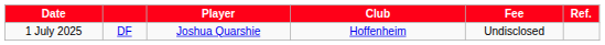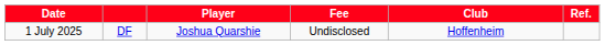 <table class="wikitable" style="text-align:center; font-size:90%; ">
 <tr>
 <th style="background:#FF0018; color:#FFFFFF; width:120px;">Date</th>
 <th style="background:#FF0018; color:#FFFFFF; width:50px;"></th>
 <th style="background:#FF0018; color:#FFFFFF; width:180px;">Player</th>
+<th style="background:#FF0018; color:#FFFFFF; width:120px;">Fee</th>
 <th style="background:#FF0018; color:#FFFFFF; width:220px;">Club</th>
-<th style="background:#FF0018; color:#FFFFFF; width:120px;">Fee</th>
 <th style="background:#FF0018; color:#FFFFFF; width:40px;">Ref.</th>
 </tr>
 <tr>
 <td>1 July 2025</td>
 <td><a href='#'>DF</a></td>
 <td> <a href='#'>Joshua Quarshie</a></td>
+<td>Undisclosed</td>
 <td> <a href='#'>Hoffenheim</a></td>
-<td>Undisclosed</td>
 <td></td>
 </tr>
 </table>
